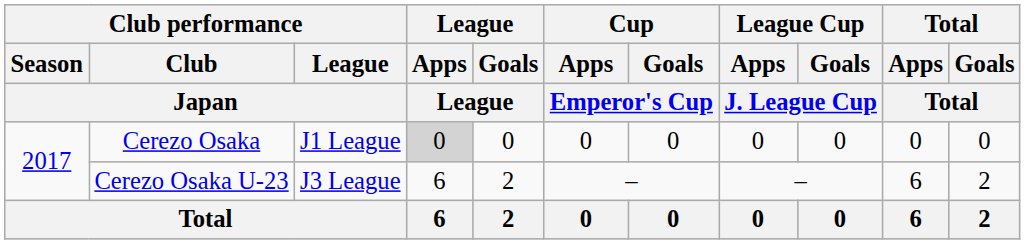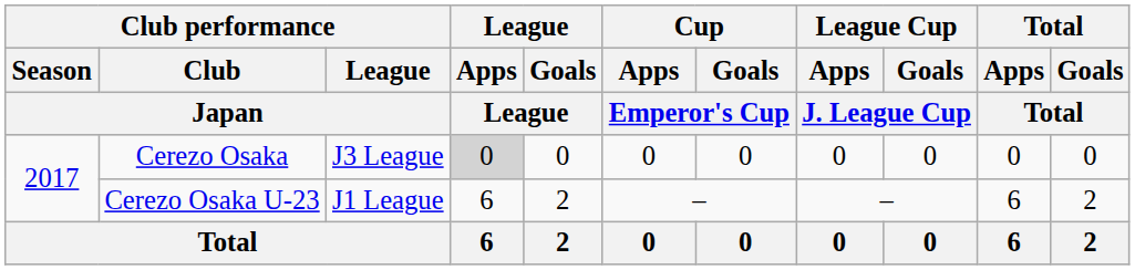 <table class="wikitable" style="text-align:center;">
 <tr>
 <th colspan=3>Club performance</th>
 <th colspan=2>League</th>
 <th colspan=2>Cup</th>
 <th colspan=2>League Cup</th>
 <th colspan=2>Total</th>
 </tr>
 <tr>
 <th>Season</th>
 <th>Club</th>
 <th>League</th>
 <th>Apps</th>
 <th>Goals</th>
 <th>Apps</th>
 <th>Goals</th>
 <th>Apps</th>
 <th>Goals</th>
 <th>Apps</th>
 <th>Goals</th>
 </tr>
 <tr>
 <th colspan=3>Japan</th>
 <th colspan=2>League</th>
 <th colspan=2><a href='#'>Emperor's Cup</a></th>
 <th colspan=2><a href='#'>J. League Cup</a></th>
 <th colspan=2>Total</th>
 </tr>
 <tr>
 <td rowspan="2"><a href='#'>2017</a></td>
 <td><a href='#'>Cerezo Osaka</a></td>
-<td><a href='#'>J1 League</a></td>
+<td><a href='#'>J3 League</a></td>
 <td style="background: lightgrey;">0</td>
 <td>0</td>
 <td>0</td>
 <td>0</td>
 <td>0</td>
 <td>0</td>
 <td>0</td>
 <td>0</td>
 </tr>
 <tr>
 <td><a href='#'>Cerezo Osaka U-23</a></td>
-<td><a href='#'>J3 League</a></td>
+<td><a href='#'>J1 League</a></td>
 <td>6</td>
 <td>2</td>
 <td colspan="2">–</td>
 <td colspan="2">–</td>
 <td>6</td>
 <td>2</td>
 </tr>
 <tr>
 <th colspan=3>Total</th>
 <th>6</th>
 <th>2</th>
 <th>0</th>
 <th>0</th>
 <th>0</th>
 <th>0</th>
 <th>6</th>
 <th>2</th>
 </tr>
 </table>
